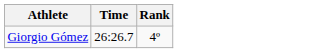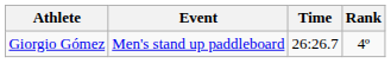 <table class=wikitable style=font-size:90%;text-align:center>
 <tr>
 <th>Athlete</th>
+<th>Event</th>
 <th>Time</th>
 <th>Rank</th>
 </tr>
 <tr>
 <td align=left><a href='#'>Giorgio Gómez</a></td>
+<td align=left><a href='#'>Men's stand up paddleboard</a></td>
 <td>26:26.7</td>
 <td>4º</td>
 </tr>
 </table>
